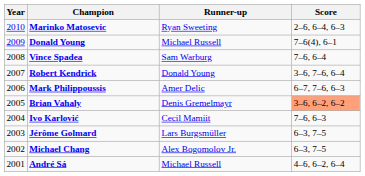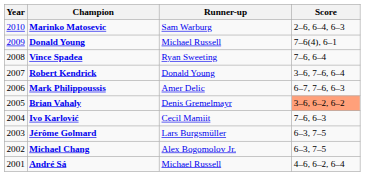 <table class="wikitable" style="font-size:90%">
 <tr>
 <th>Year</th>
 <th width="200">Champion</th>
 <th width="200">Runner-up</th>
 <th width="100">Score</th>
 </tr>
 <tr>
 <td><a href='#'>2010</a></td>
 <td> <strong><a href='#'>Marinko Matosevic</a></strong></td>
-<td> <a href='#'>Ryan Sweeting</a></td>
+<td> <a href='#'>Sam Warburg</a></td>
 <td>2–6, 6–4, 6–3</td>
 </tr>
 <tr>
 <td><a href='#'>2009</a></td>
 <td> <strong><a href='#'>Donald Young</a></strong></td>
 <td> <a href='#'>Michael Russell</a></td>
 <td>7–6(4), 6–1</td>
 </tr>
 <tr>
 <td>2008</td>
 <td> <strong><a href='#'>Vince Spadea</a></strong></td>
-<td> <a href='#'>Sam Warburg</a></td>
+<td> <a href='#'>Ryan Sweeting</a></td>
 <td>7–6, 6–4</td>
 </tr>
 <tr>
 <td>2007</td>
 <td> <strong><a href='#'>Robert Kendrick</a></strong></td>
 <td> <a href='#'>Donald Young</a></td>
 <td>3–6, 7–6, 6–4</td>
 </tr>
 <tr>
 <td>2006</td>
 <td> <strong><a href='#'>Mark Philippoussis</a></strong></td>
 <td> <a href='#'>Amer Delic</a></td>
 <td>6–7, 7–6, 6–3</td>
 </tr>
 <tr>
 <td>2005</td>
 <td> <strong><a href='#'>Brian Vahaly</a></strong></td>
 <td> <a href='#'>Denis Gremelmayr</a></td>
 <td style="background: lightsalmon;">3–6, 6–2, 6–2</td>
 </tr>
 <tr>
 <td>2004</td>
 <td> <strong><a href='#'>Ivo Karlović</a></strong></td>
 <td> <a href='#'>Cecil Mamiit</a></td>
 <td>7–6, 6–3</td>
 </tr>
 <tr>
 <td>2003</td>
 <td> <strong><a href='#'>Jérôme Golmard</a></strong></td>
 <td> <a href='#'>Lars Burgsmüller</a></td>
 <td>6–3, 7–5</td>
 </tr>
 <tr>
 <td>2002</td>
 <td> <strong><a href='#'>Michael Chang</a></strong></td>
 <td> <a href='#'>Alex Bogomolov Jr.</a></td>
 <td>6–3, 7–5</td>
 </tr>
 <tr>
 <td>2001</td>
 <td> <strong><a href='#'>André Sá</a></strong></td>
 <td> <a href='#'>Michael Russell</a></td>
 <td>4–6, 6–2, 6–4</td>
 </tr>
 </table>
